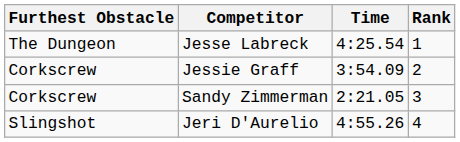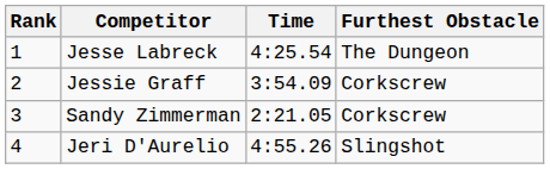 <table class="wikitable sortable mw-collapsible">
 <tr>
-<th>Furthest Obstacle</th>
+<th>Rank</th>
 <th>Competitor</th>
 <th>Time</th>
-<th>Rank</th>
+<th>Furthest Obstacle</th>
 </tr>
 <tr>
-<td>The Dungeon</td>
+<td>1</td>
 <td>Jesse Labreck</td>
 <td>4:25.54</td>
-<td>1</td>
+<td>The Dungeon</td>
 </tr>
 <tr>
-<td>Corkscrew</td>
+<td>2</td>
 <td>Jessie Graff</td>
 <td>3:54.09</td>
-<td>2</td>
+<td>Corkscrew</td>
 </tr>
 <tr>
-<td>Corkscrew</td>
+<td>3</td>
 <td>Sandy Zimmerman</td>
 <td>2:21.05</td>
-<td>3</td>
+<td>Corkscrew</td>
 </tr>
 <tr>
-<td>Slingshot</td>
+<td>4</td>
 <td>Jeri D'Aurelio</td>
 <td>4:55.26</td>
-<td>4</td>
+<td>Slingshot</td>
 </tr>
 </table>
